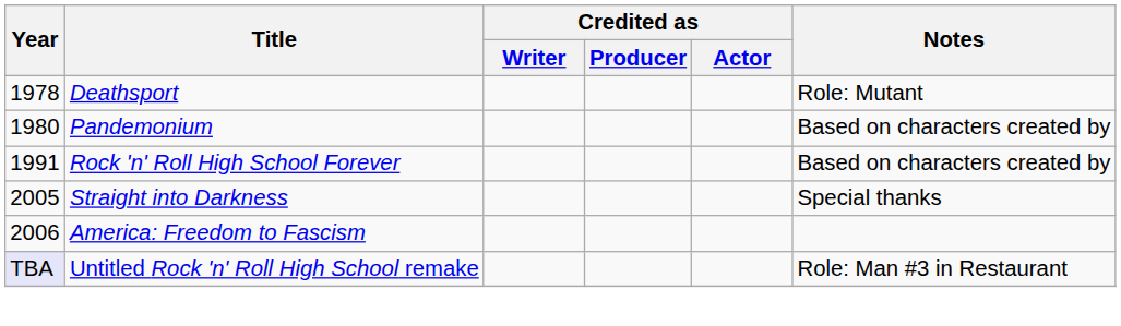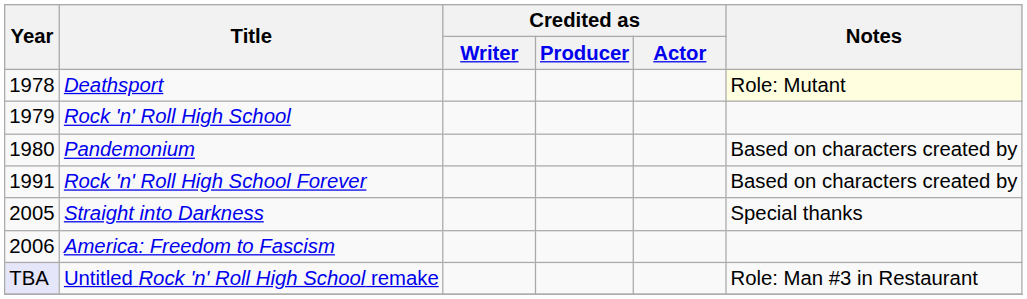 <table class="wikitable">
 <tr style="background:#ccc; text-align:center;">
 <th rowspan="2" style="width:33px;">Year</th>
 <th rowspan="2">Title</th>
 <th colspan="3">Credited as</th>
 <th rowspan="2">Notes</th>
 </tr>
 <tr>
 <th width="65"><a href='#'>Writer</a></th>
 <th width="65"><a href='#'>Producer</a></th>
 <th width="65"><a href='#'>Actor</a></th>
 </tr>
 <tr>
 <td>1978</td>
 <td><em><a href='#'>Deathsport</a></em></td>
 <td></td>
 <td></td>
 <td></td>
-<td>Role: Mutant</td>
+<td style="background: lightyellow;">Role: Mutant</td>
+</tr>
+<tr>
+<td>1979</td>
+<td><em><a href='#'>Rock 'n' Roll High School</a></em></td>
+<td></td>
+<td></td>
+<td></td>
+<td></td>
 </tr>
 <tr>
 <td>1980</td>
 <td><em><a href='#'>Pandemonium</a></em></td>
 <td></td>
 <td></td>
 <td></td>
 <td>Based on characters created by</td>
 </tr>
 <tr>
 <td>1991</td>
 <td><em><a href='#'>Rock 'n' Roll High School Forever</a></em></td>
 <td></td>
 <td></td>
 <td></td>
 <td>Based on characters created by</td>
 </tr>
 <tr>
 <td>2005</td>
 <td><em><a href='#'>Straight into Darkness</a></em></td>
 <td></td>
 <td></td>
 <td></td>
 <td>Special thanks</td>
 </tr>
 <tr>
 <td>2006</td>
 <td><em><a href='#'>America: Freedom to Fascism</a></em></td>
 <td></td>
 <td></td>
 <td></td>
 <td></td>
 </tr>
 <tr>
 <td style="background: lavender;">TBA</td>
 <td><a href='#'>Untitled <em>Rock 'n' Roll High School</em> remake</a></td>
 <td></td>
 <td></td>
 <td></td>
 <td>Role: Man #3 in Restaurant</td>
 </tr>
 <tr>
 </tr>
 </table>
